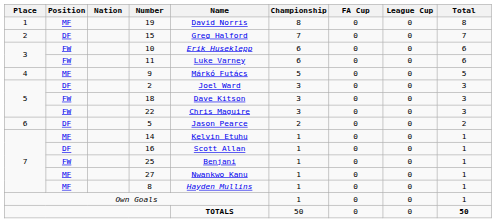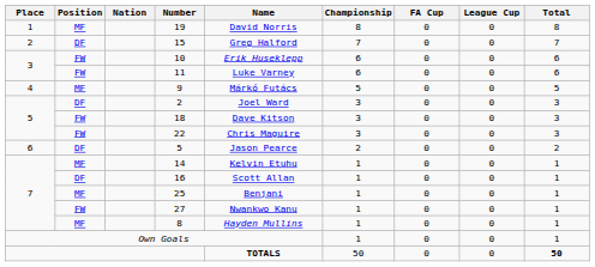 <table class="wikitable" style="font-size: 95%; text-align: center;">
 <tr>
 <th width=60>Place</th>
 <th width=60>Position</th>
 <th width=60>Nation</th>
 <th width=60>Number</th>
 <th width=150>Name</th>
 <th width=80>Championship</th>
 <th width=80>FA Cup</th>
 <th width=80>League Cup</th>
 <th width=80><strong>Total</strong></th>
 </tr>
 <tr>
 <td>1</td>
 <td><a href='#'>MF</a></td>
 <td></td>
 <td>19</td>
 <td><a href='#'>David Norris</a></td>
 <td>8</td>
 <td>0</td>
 <td>0</td>
 <td>8</td>
 </tr>
 <tr>
 <td>2</td>
 <td><a href='#'>DF</a></td>
 <td></td>
 <td>15</td>
 <td><a href='#'>Greg Halford</a></td>
 <td>7</td>
 <td>0</td>
 <td>0</td>
 <td>7</td>
 </tr>
 <tr>
 <td rowspan="2">3</td>
 <td><a href='#'>FW</a></td>
 <td></td>
 <td>10</td>
 <td><em><a href='#'>Erik Huseklepp</a></em></td>
 <td>6</td>
 <td>0</td>
 <td>0</td>
 <td>6</td>
 </tr>
 <tr>
 <td><a href='#'>FW</a></td>
 <td></td>
 <td>11</td>
 <td><a href='#'>Luke Varney</a></td>
 <td>6</td>
 <td>0</td>
 <td>0</td>
 <td>6</td>
 </tr>
 <tr>
 <td>4</td>
 <td><a href='#'>MF</a></td>
 <td></td>
 <td>9</td>
 <td><a href='#'>Márkó Futács</a></td>
 <td>5</td>
 <td>0</td>
 <td>0</td>
 <td>5</td>
 </tr>
 <tr>
 <td rowspan="3">5</td>
 <td><a href='#'>DF</a></td>
 <td></td>
 <td>2</td>
 <td><a href='#'>Joel Ward</a></td>
 <td>3</td>
 <td>0</td>
 <td>0</td>
 <td>3</td>
 </tr>
 <tr>
 <td><a href='#'>FW</a></td>
 <td></td>
 <td>18</td>
 <td><a href='#'>Dave Kitson</a></td>
 <td>3</td>
 <td>0</td>
 <td>0</td>
 <td>3</td>
 </tr>
 <tr>
 <td><a href='#'>FW</a></td>
 <td></td>
 <td>22</td>
 <td><a href='#'>Chris Maguire</a></td>
 <td>3</td>
 <td>0</td>
 <td>0</td>
 <td>3</td>
 </tr>
 <tr>
 <td>6</td>
 <td><a href='#'>DF</a></td>
 <td></td>
 <td>5</td>
 <td><a href='#'>Jason Pearce</a></td>
 <td>2</td>
 <td>0</td>
 <td>0</td>
 <td>2</td>
 </tr>
 <tr>
 <td rowspan="5">7</td>
 <td><a href='#'>MF</a></td>
 <td></td>
 <td>14</td>
 <td><a href='#'>Kelvin Etuhu</a></td>
 <td>1</td>
 <td>0</td>
 <td>0</td>
 <td>1</td>
 </tr>
 <tr>
 <td><a href='#'>DF</a></td>
 <td></td>
 <td>16</td>
 <td><a href='#'>Scott Allan</a></td>
 <td>1</td>
 <td>0</td>
 <td>0</td>
 <td>1</td>
 </tr>
 <tr>
-<td><a href='#'>FW</a></td>
+<td><a href='#'>MF</a></td>
 <td></td>
 <td>25</td>
 <td><a href='#'>Benjani</a></td>
 <td>1</td>
 <td>0</td>
 <td>0</td>
 <td>1</td>
 </tr>
 <tr>
-<td><a href='#'>MF</a></td>
+<td><a href='#'>FW</a></td>
 <td></td>
 <td>27</td>
 <td><a href='#'>Nwankwo Kanu</a></td>
 <td>1</td>
 <td>0</td>
 <td>0</td>
 <td>1</td>
 </tr>
 <tr>
 <td><a href='#'>MF</a></td>
 <td></td>
 <td>8</td>
 <td><em><a href='#'>Hayden Mullins</a></em></td>
 <td>1</td>
 <td>0</td>
 <td>0</td>
 <td>1</td>
 </tr>
 <tr>
 <td colspan="5"><em>Own Goals</em></td>
 <td>1</td>
 <td>0</td>
 <td>0</td>
 <td>1</td>
 </tr>
 <tr>
 <td colspan="4"></td>
 <td><strong>TOTALS</strong></td>
 <td>50</td>
 <td>0</td>
 <td>0</td>
 <td><strong>50</strong></td>
 </tr>
 </table>
